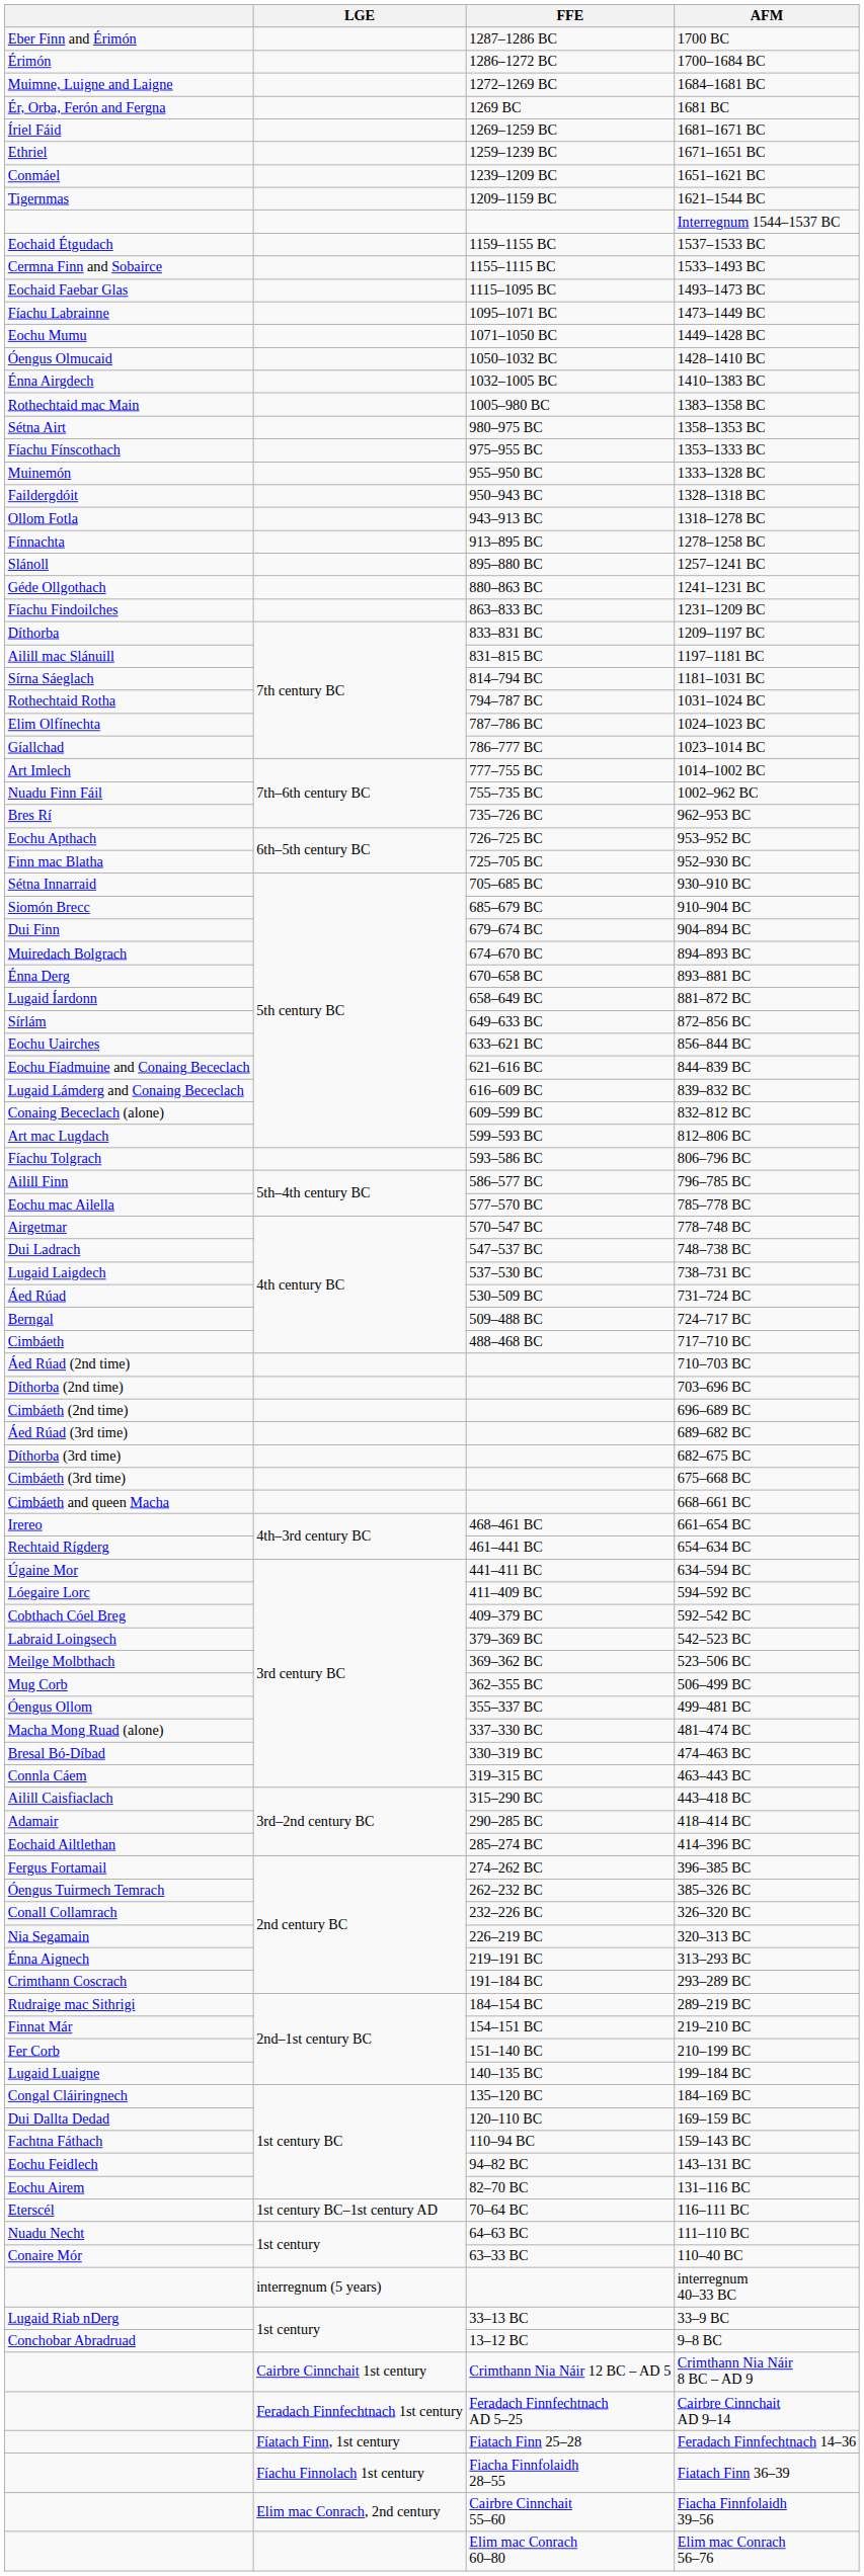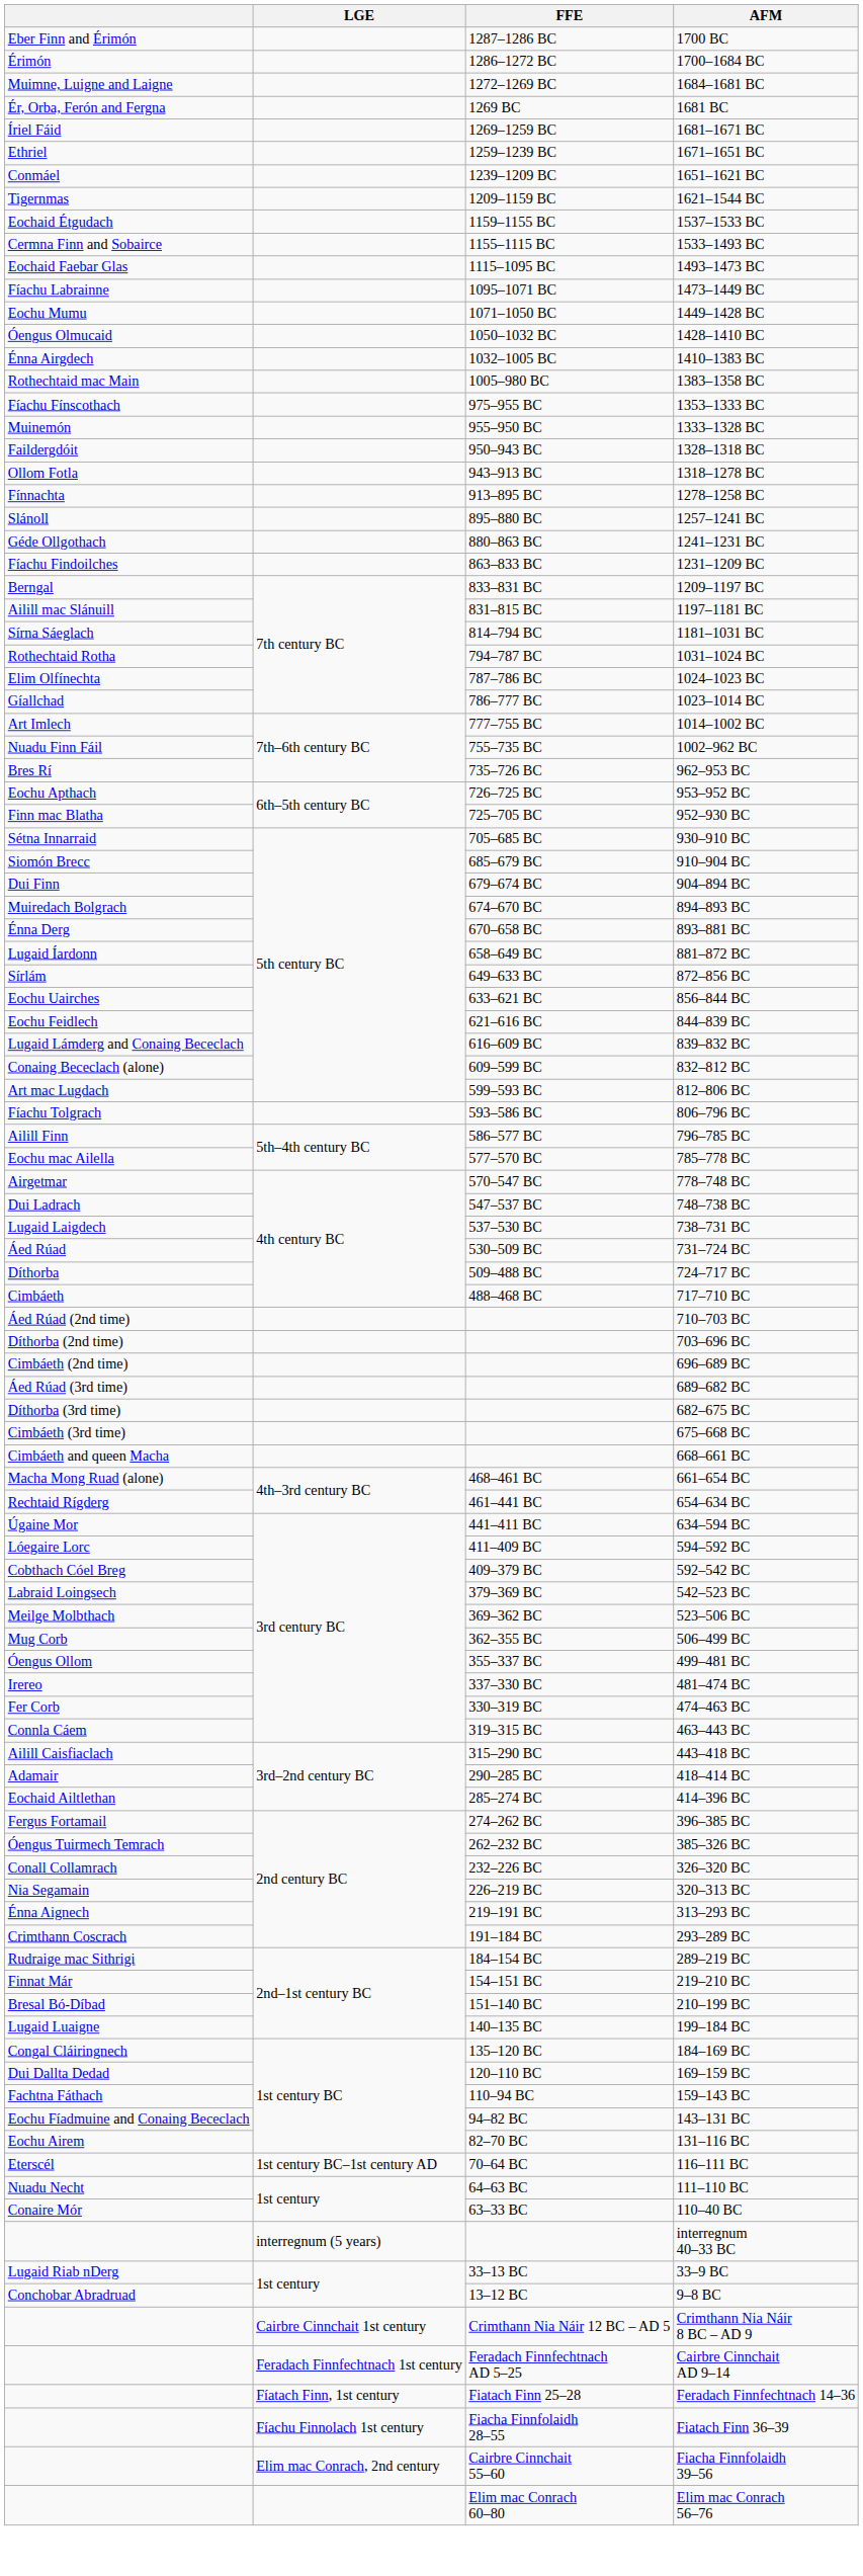 <table class="wikitable">
 <tr>
 <th bgcolor="#0BDA51"></th>
 <th bgcolor="#0BDA51"><strong>LGE</strong></th>
 <th bgcolor="#0BDA51"><strong>FFE</strong></th>
 <th bgcolor="#0BDA51"><strong>AFM</strong></th>
 </tr>
 <tr>
 <td><a href='#'>Eber Finn</a> and <a href='#'>Érimón</a></td>
 <td> </td>
 <td>1287–1286 BC</td>
 <td>1700 BC</td>
 </tr>
 <tr>
 <td><a href='#'>Érimón</a></td>
 <td> </td>
 <td>1286–1272 BC</td>
 <td>1700–1684 BC</td>
 </tr>
 <tr>
 <td><a href='#'>Muimne, Luigne and Laigne</a></td>
 <td> </td>
 <td>1272–1269 BC</td>
 <td>1684–1681 BC</td>
 </tr>
 <tr>
 <td><a href='#'>Ér, Orba, Ferón and Fergna</a></td>
 <td> </td>
 <td>1269 BC</td>
 <td>1681 BC</td>
 </tr>
 <tr>
 <td><a href='#'>Íriel Fáid</a></td>
 <td> </td>
 <td>1269–1259 BC</td>
 <td>1681–1671 BC</td>
 </tr>
 <tr>
 <td><a href='#'>Ethriel</a></td>
 <td> </td>
 <td>1259–1239 BC</td>
 <td>1671–1651 BC</td>
 </tr>
 <tr>
 <td><a href='#'>Conmáel</a></td>
 <td> </td>
 <td>1239–1209 BC</td>
 <td>1651–1621 BC</td>
 </tr>
 <tr>
 <td><a href='#'>Tigernmas</a></td>
 <td> </td>
 <td>1209–1159 BC</td>
 <td>1621–1544 BC</td>
 </tr>
 <tr>
-<td> </td>
-<td> </td>
-<td> </td>
-<td><a href='#'>Interregnum</a> 1544–1537 BC</td>
-</tr>
-<tr>
 <td><a href='#'>Eochaid Étgudach</a></td>
 <td> </td>
 <td>1159–1155 BC</td>
 <td>1537–1533 BC</td>
 </tr>
 <tr>
 <td><a href='#'>Cermna Finn</a> and <a href='#'>Sobairce</a></td>
 <td> </td>
 <td>1155–1115 BC</td>
 <td>1533–1493 BC</td>
 </tr>
 <tr>
 <td><a href='#'>Eochaid Faebar Glas</a></td>
 <td> </td>
 <td>1115–1095 BC</td>
 <td>1493–1473 BC</td>
 </tr>
 <tr>
 <td><a href='#'>Fíachu Labrainne</a></td>
 <td> </td>
 <td>1095–1071 BC</td>
 <td>1473–1449 BC</td>
 </tr>
 <tr>
 <td><a href='#'>Eochu Mumu</a></td>
 <td> </td>
 <td>1071–1050 BC</td>
 <td>1449–1428 BC</td>
 </tr>
 <tr>
 <td><a href='#'>Óengus Olmucaid</a></td>
 <td> </td>
 <td>1050–1032 BC</td>
 <td>1428–1410 BC</td>
 </tr>
 <tr>
 <td><a href='#'>Énna Airgdech</a></td>
 <td> </td>
 <td>1032–1005 BC</td>
 <td>1410–1383 BC</td>
 </tr>
 <tr>
 <td><a href='#'>Rothechtaid mac Main</a></td>
 <td> </td>
 <td>1005–980 BC</td>
 <td>1383–1358 BC</td>
-</tr>
-<tr>
-<td><a href='#'>Sétna Airt</a></td>
-<td> </td>
-<td>980–975 BC</td>
-<td>1358–1353 BC</td>
 </tr>
 <tr>
 <td><a href='#'>Fíachu Fínscothach</a></td>
 <td> </td>
 <td>975–955 BC</td>
 <td>1353–1333 BC</td>
 </tr>
 <tr>
 <td><a href='#'>Muinemón</a></td>
 <td> </td>
 <td>955–950 BC</td>
 <td>1333–1328 BC</td>
 </tr>
 <tr>
 <td><a href='#'>Faildergdóit</a></td>
 <td> </td>
 <td>950–943 BC</td>
 <td>1328–1318 BC</td>
 </tr>
 <tr>
 <td><a href='#'>Ollom Fotla</a></td>
 <td> </td>
 <td>943–913 BC</td>
 <td>1318–1278 BC</td>
 </tr>
 <tr>
 <td><a href='#'>Fínnachta</a></td>
 <td> </td>
 <td>913–895 BC</td>
 <td>1278–1258 BC</td>
 </tr>
 <tr>
 <td><a href='#'>Slánoll</a></td>
 <td> </td>
 <td>895–880 BC</td>
 <td>1257–1241 BC</td>
 </tr>
 <tr>
 <td><a href='#'>Géde Ollgothach</a></td>
 <td> </td>
 <td>880–863 BC</td>
 <td>1241–1231 BC</td>
 </tr>
 <tr>
 <td><a href='#'>Fíachu Findoilches</a></td>
 <td> </td>
 <td>863–833 BC</td>
 <td>1231–1209 BC</td>
 </tr>
 <tr>
-<td><a href='#'>Díthorba</a></td>
+<td><a href='#'>Berngal</a></td>
 <td rowspan="6">7th century BC</td>
 <td>833–831 BC</td>
 <td>1209–1197 BC</td>
 </tr>
 <tr>
 <td><a href='#'>Ailill mac Slánuill</a></td>
 <td>831–815 BC</td>
 <td>1197–1181 BC</td>
 </tr>
 <tr>
 <td><a href='#'>Sírna Sáeglach</a></td>
 <td>814–794 BC</td>
 <td>1181–1031 BC</td>
 </tr>
 <tr>
 <td><a href='#'>Rothechtaid Rotha</a></td>
 <td>794–787 BC</td>
 <td>1031–1024 BC</td>
 </tr>
 <tr>
 <td><a href='#'>Elim Olfínechta</a></td>
 <td>787–786 BC</td>
 <td>1024–1023 BC</td>
 </tr>
 <tr>
 <td><a href='#'>Gíallchad</a></td>
 <td>786–777 BC</td>
 <td>1023–1014 BC</td>
 </tr>
 <tr>
 <td><a href='#'>Art Imlech</a></td>
 <td rowspan="3">7th–6th century BC</td>
 <td>777–755 BC</td>
 <td>1014–1002 BC</td>
 </tr>
 <tr>
 <td><a href='#'>Nuadu Finn Fáil</a></td>
 <td>755–735 BC</td>
 <td>1002–962 BC</td>
 </tr>
 <tr>
 <td><a href='#'>Bres Rí</a></td>
 <td>735–726 BC</td>
 <td>962–953 BC</td>
 </tr>
 <tr>
 <td><a href='#'>Eochu Apthach</a></td>
 <td rowspan="2">6th–5th century BC</td>
 <td>726–725 BC</td>
 <td>953–952 BC</td>
 </tr>
 <tr>
 <td><a href='#'>Finn mac Blatha</a></td>
 <td>725–705 BC</td>
 <td>952–930 BC</td>
 </tr>
 <tr>
 <td><a href='#'>Sétna Innarraid</a></td>
 <td rowspan="12">5th century BC</td>
 <td>705–685 BC</td>
 <td>930–910 BC</td>
 </tr>
 <tr>
 <td><a href='#'>Siomón Brecc</a></td>
 <td>685–679 BC</td>
 <td>910–904 BC</td>
 </tr>
 <tr>
 <td><a href='#'>Dui Finn</a></td>
 <td>679–674 BC</td>
 <td>904–894 BC</td>
 </tr>
 <tr>
 <td><a href='#'>Muiredach Bolgrach</a></td>
 <td>674–670 BC</td>
 <td>894–893 BC</td>
 </tr>
 <tr>
 <td><a href='#'>Énna Derg</a></td>
 <td>670–658 BC</td>
 <td>893–881 BC</td>
 </tr>
 <tr>
 <td><a href='#'>Lugaid Íardonn</a></td>
 <td>658–649 BC</td>
 <td>881–872 BC</td>
 </tr>
 <tr>
 <td><a href='#'>Sírlám</a></td>
 <td>649–633 BC</td>
 <td>872–856 BC</td>
 </tr>
 <tr>
 <td><a href='#'>Eochu Uairches</a></td>
 <td>633–621 BC</td>
 <td>856–844 BC</td>
 </tr>
 <tr>
-<td><a href='#'>Eochu Fíadmuine</a> and <a href='#'>Conaing Bececlach</a></td>
+<td><a href='#'>Eochu Feidlech</a></td>
 <td>621–616 BC</td>
 <td>844–839 BC</td>
 </tr>
 <tr>
 <td><a href='#'>Lugaid Lámderg</a> and <a href='#'>Conaing Bececlach</a></td>
 <td>616–609 BC</td>
 <td>839–832 BC</td>
 </tr>
 <tr>
 <td><a href='#'>Conaing Bececlach</a> (alone)</td>
 <td>609–599 BC</td>
 <td>832–812 BC</td>
 </tr>
 <tr>
 <td><a href='#'>Art mac Lugdach</a></td>
 <td>599–593 BC</td>
 <td>812–806 BC</td>
 </tr>
 <tr>
 <td><a href='#'>Fíachu Tolgrach</a></td>
 <td> </td>
 <td>593–586 BC</td>
 <td>806–796 BC</td>
 </tr>
 <tr>
 <td><a href='#'>Ailill Finn</a></td>
 <td rowspan="2">5th–4th century BC</td>
 <td>586–577 BC</td>
 <td>796–785 BC</td>
 </tr>
 <tr>
 <td><a href='#'>Eochu mac Ailella</a></td>
 <td>577–570 BC</td>
 <td>785–778 BC</td>
 </tr>
 <tr>
 <td><a href='#'>Airgetmar</a></td>
 <td rowspan="6">4th century BC</td>
 <td>570–547 BC</td>
 <td>778–748 BC</td>
 </tr>
 <tr>
 <td><a href='#'>Dui Ladrach</a></td>
 <td>547–537 BC</td>
 <td>748–738 BC</td>
 </tr>
 <tr>
 <td><a href='#'>Lugaid Laigdech</a></td>
 <td>537–530 BC</td>
 <td>738–731 BC</td>
 </tr>
 <tr>
 <td><a href='#'>Áed Rúad</a></td>
 <td>530–509 BC</td>
 <td>731–724 BC</td>
 </tr>
 <tr>
-<td><a href='#'>Berngal</a></td>
+<td><a href='#'>Díthorba</a></td>
 <td>509–488 BC</td>
 <td>724–717 BC</td>
 </tr>
 <tr>
 <td><a href='#'>Cimbáeth</a></td>
 <td>488–468 BC</td>
 <td>717–710 BC</td>
 </tr>
 <tr>
 <td><a href='#'>Áed Rúad</a> (2nd time)</td>
 <td> </td>
 <td> </td>
 <td>710–703 BC</td>
 </tr>
 <tr>
 <td><a href='#'>Díthorba</a> (2nd time)</td>
 <td> </td>
 <td> </td>
 <td>703–696 BC</td>
 </tr>
 <tr>
 <td><a href='#'>Cimbáeth</a> (2nd time)</td>
 <td> </td>
 <td> </td>
 <td>696–689 BC</td>
 </tr>
 <tr>
 <td><a href='#'>Áed Rúad</a> (3rd time)</td>
 <td> </td>
 <td> </td>
 <td>689–682 BC</td>
 </tr>
 <tr>
 <td><a href='#'>Díthorba</a> (3rd time)</td>
 <td> </td>
 <td> </td>
 <td>682–675 BC</td>
 </tr>
 <tr>
 <td><a href='#'>Cimbáeth</a> (3rd time)</td>
 <td> </td>
 <td> </td>
 <td>675–668 BC</td>
 </tr>
 <tr>
 <td><a href='#'>Cimbáeth</a> and queen <a href='#'>Macha</a></td>
 <td> </td>
 <td> </td>
 <td>668–661 BC</td>
 </tr>
 <tr>
-<td><a href='#'>Irereo</a></td>
+<td><a href='#'>Macha Mong Ruad</a> (alone)</td>
 <td rowspan="2">4th–3rd century BC</td>
 <td>468–461 BC</td>
 <td>661–654 BC</td>
 </tr>
 <tr>
 <td><a href='#'>Rechtaid Rígderg</a></td>
 <td>461–441 BC</td>
 <td>654–634 BC</td>
 </tr>
 <tr>
 <td><a href='#'>Úgaine Mor</a></td>
 <td rowspan="10">3rd century BC</td>
 <td>441–411 BC</td>
 <td>634–594 BC</td>
 </tr>
 <tr>
 <td><a href='#'>Lóegaire Lorc</a></td>
 <td>411–409 BC</td>
 <td>594–592 BC</td>
 </tr>
 <tr>
 <td><a href='#'>Cobthach Cóel Breg</a></td>
 <td>409–379 BC</td>
 <td>592–542 BC</td>
 </tr>
 <tr>
 <td><a href='#'>Labraid Loingsech</a></td>
 <td>379–369 BC</td>
 <td>542–523 BC</td>
 </tr>
 <tr>
 <td><a href='#'>Meilge Molbthach</a></td>
 <td>369–362 BC</td>
 <td>523–506 BC</td>
 </tr>
 <tr>
 <td><a href='#'>Mug Corb</a></td>
 <td>362–355 BC</td>
 <td>506–499 BC</td>
 </tr>
 <tr>
 <td><a href='#'>Óengus Ollom</a></td>
 <td>355–337 BC</td>
 <td>499–481 BC</td>
 </tr>
 <tr>
-<td><a href='#'>Macha Mong Ruad</a> (alone)</td>
+<td><a href='#'>Irereo</a></td>
 <td>337–330 BC</td>
 <td>481–474 BC</td>
 </tr>
 <tr>
-<td><a href='#'>Bresal Bó-Díbad</a></td>
+<td><a href='#'>Fer Corb</a></td>
 <td>330–319 BC</td>
 <td>474–463 BC</td>
 </tr>
 <tr>
 <td><a href='#'>Connla Cáem</a></td>
 <td>319–315 BC</td>
 <td>463–443 BC</td>
 </tr>
 <tr>
 <td><a href='#'>Ailill Caisfiaclach</a></td>
 <td rowspan="3">3rd–2nd century BC</td>
 <td>315–290 BC</td>
 <td>443–418 BC</td>
 </tr>
 <tr>
 <td><a href='#'>Adamair</a></td>
 <td>290–285 BC</td>
 <td>418–414 BC</td>
 </tr>
 <tr>
 <td><a href='#'>Eochaid Ailtlethan</a></td>
 <td>285–274 BC</td>
 <td>414–396 BC</td>
 </tr>
 <tr>
 <td><a href='#'>Fergus Fortamail</a></td>
 <td rowspan="6">2nd century BC</td>
 <td>274–262 BC</td>
 <td>396–385 BC</td>
 </tr>
 <tr>
 <td><a href='#'>Óengus Tuirmech Temrach</a></td>
 <td>262–232 BC</td>
 <td>385–326 BC</td>
 </tr>
 <tr>
 <td><a href='#'>Conall Collamrach</a></td>
 <td>232–226 BC</td>
 <td>326–320 BC</td>
 </tr>
 <tr>
 <td><a href='#'>Nia Segamain</a></td>
 <td>226–219 BC</td>
 <td>320–313 BC</td>
 </tr>
 <tr>
 <td><a href='#'>Énna Aignech</a></td>
 <td>219–191 BC</td>
 <td>313–293 BC</td>
 </tr>
 <tr>
 <td><a href='#'>Crimthann Coscrach</a></td>
 <td>191–184 BC</td>
 <td>293–289 BC</td>
 </tr>
 <tr>
 <td><a href='#'>Rudraige mac Sithrigi</a></td>
 <td rowspan="4">2nd–1st century BC</td>
 <td>184–154 BC</td>
 <td>289–219 BC</td>
 </tr>
 <tr>
 <td><a href='#'>Finnat Már</a></td>
 <td>154–151 BC</td>
 <td>219–210 BC</td>
 </tr>
 <tr>
-<td><a href='#'>Fer Corb</a></td>
+<td><a href='#'>Bresal Bó-Díbad</a></td>
 <td>151–140 BC</td>
 <td>210–199 BC</td>
 </tr>
 <tr>
 <td><a href='#'>Lugaid Luaigne</a></td>
 <td>140–135 BC</td>
 <td>199–184 BC</td>
 </tr>
 <tr>
 <td><a href='#'>Congal Cláiringnech</a></td>
 <td rowspan="5">1st century BC</td>
 <td>135–120 BC</td>
 <td>184–169 BC</td>
 </tr>
 <tr>
 <td><a href='#'>Dui Dallta Dedad</a></td>
 <td>120–110 BC</td>
 <td>169–159 BC</td>
 </tr>
 <tr>
 <td><a href='#'>Fachtna Fáthach</a></td>
 <td>110–94 BC</td>
 <td>159–143 BC</td>
 </tr>
 <tr>
-<td><a href='#'>Eochu Feidlech</a></td>
+<td><a href='#'>Eochu Fíadmuine</a> and <a href='#'>Conaing Bececlach</a></td>
 <td>94–82 BC</td>
 <td>143–131 BC</td>
 </tr>
 <tr>
 <td><a href='#'>Eochu Airem</a></td>
 <td>82–70 BC</td>
 <td>131–116 BC</td>
 </tr>
 <tr>
 <td><a href='#'>Eterscél</a></td>
 <td>1st century BC–1st century AD</td>
 <td>70–64 BC</td>
 <td>116–111 BC</td>
 </tr>
 <tr>
 <td><a href='#'>Nuadu Necht</a></td>
 <td rowspan="2">1st century</td>
 <td>64–63 BC</td>
 <td>111–110 BC</td>
 </tr>
 <tr>
 <td><a href='#'>Conaire Mór</a></td>
 <td>63–33 BC</td>
 <td>110–40 BC</td>
 </tr>
 <tr>
 <td> </td>
 <td>interregnum (5 years)</td>
 <td> </td>
 <td>interregnum<br>40–33 BC</td>
 </tr>
 <tr>
 <td><a href='#'>Lugaid Riab nDerg</a></td>
 <td rowspan="2">1st century</td>
 <td>33–13 BC</td>
 <td>33–9 BC</td>
 </tr>
 <tr>
 <td><a href='#'>Conchobar Abradruad</a></td>
 <td>13–12 BC</td>
 <td>9–8 BC</td>
 </tr>
 <tr>
 <td> </td>
 <td><a href='#'>Cairbre Cinnchait</a> 1st century</td>
 <td><a href='#'>Crimthann Nia Náir</a> 12 BC – AD 5</td>
 <td><a href='#'>Crimthann Nia Náir</a><br>8 BC – AD 9</td>
 </tr>
 <tr>
 <td> </td>
 <td><a href='#'>Feradach Finnfechtnach</a> 1st century</td>
 <td><a href='#'>Feradach Finnfechtnach</a><br>AD 5–25</td>
 <td><a href='#'>Cairbre Cinnchait</a><br>AD 9–14</td>
 </tr>
 <tr>
 <td> </td>
 <td><a href='#'>Fíatach Finn</a>, 1st century</td>
 <td><a href='#'>Fiatach Finn</a> 25–28</td>
 <td><a href='#'>Feradach Finnfechtnach</a> 14–36</td>
 </tr>
 <tr>
 <td> </td>
 <td><a href='#'>Fíachu Finnolach</a> 1st century</td>
 <td><a href='#'>Fiacha Finnfolaidh</a><br>28–55</td>
 <td><a href='#'>Fiatach Finn</a> 36–39</td>
 </tr>
 <tr>
 <td> </td>
 <td><a href='#'>Elim mac Conrach</a>, 2nd century</td>
 <td><a href='#'>Cairbre Cinnchait</a><br>55–60</td>
 <td><a href='#'>Fiacha Finnfolaidh</a><br>39–56</td>
 </tr>
 <tr>
 <td> </td>
 <td> </td>
 <td><a href='#'>Elim mac Conrach</a><br>60–80</td>
 <td><a href='#'>Elim mac Conrach</a><br>56–76</td>
 </tr>
 </table>
